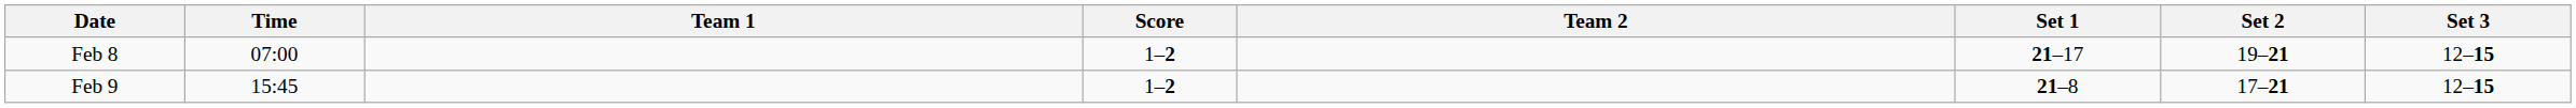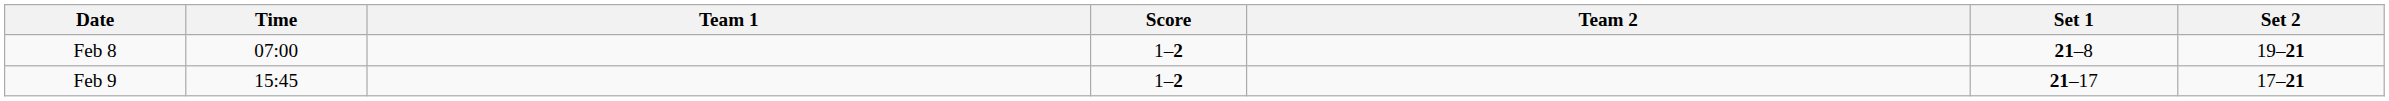 <table class="wikitable" width="100%">
 <tr>
 <th style="width:7%">Date</th>
 <th style="width:7%">Time</th>
 <th style="width:28%">Team 1</th>
 <th style="width:6%">Score</th>
 <th style="width:28%">Team 2</th>
 <th style="width:8%">Set 1</th>
 <th style="width:8%">Set 2</th>
-<th style="width:8%">Set 3</th>
 </tr>
 <tr>
 <td style="text-align:center">Feb 8</td>
 <td style="text-align:center">07:00</td>
 <td style="text-align:right"></td>
 <td style="text-align:center">1–<strong>2</strong></td>
 <td style="text-align:left"><strong></strong></td>
-<td style="text-align:center"><strong>21</strong>–17</td>
+<td style="text-align:center"><strong>21</strong>–8</td>
 <td style="text-align:center">19–<strong>21</strong></td>
-<td style="text-align:center">12–<strong>15</strong></td>
 </tr>
 <tr>
 <td style="text-align:center">Feb 9</td>
 <td style="text-align:center">15:45</td>
 <td style="text-align:right"></td>
 <td style="text-align:center">1–<strong>2</strong></td>
 <td style="text-align:left"><strong></strong></td>
-<td style="text-align:center"><strong>21</strong>–8</td>
+<td style="text-align:center"><strong>21</strong>–17</td>
 <td style="text-align:center">17–<strong>21</strong></td>
-<td style="text-align:center">12–<strong>15</strong></td>
 </tr>
 </table>
